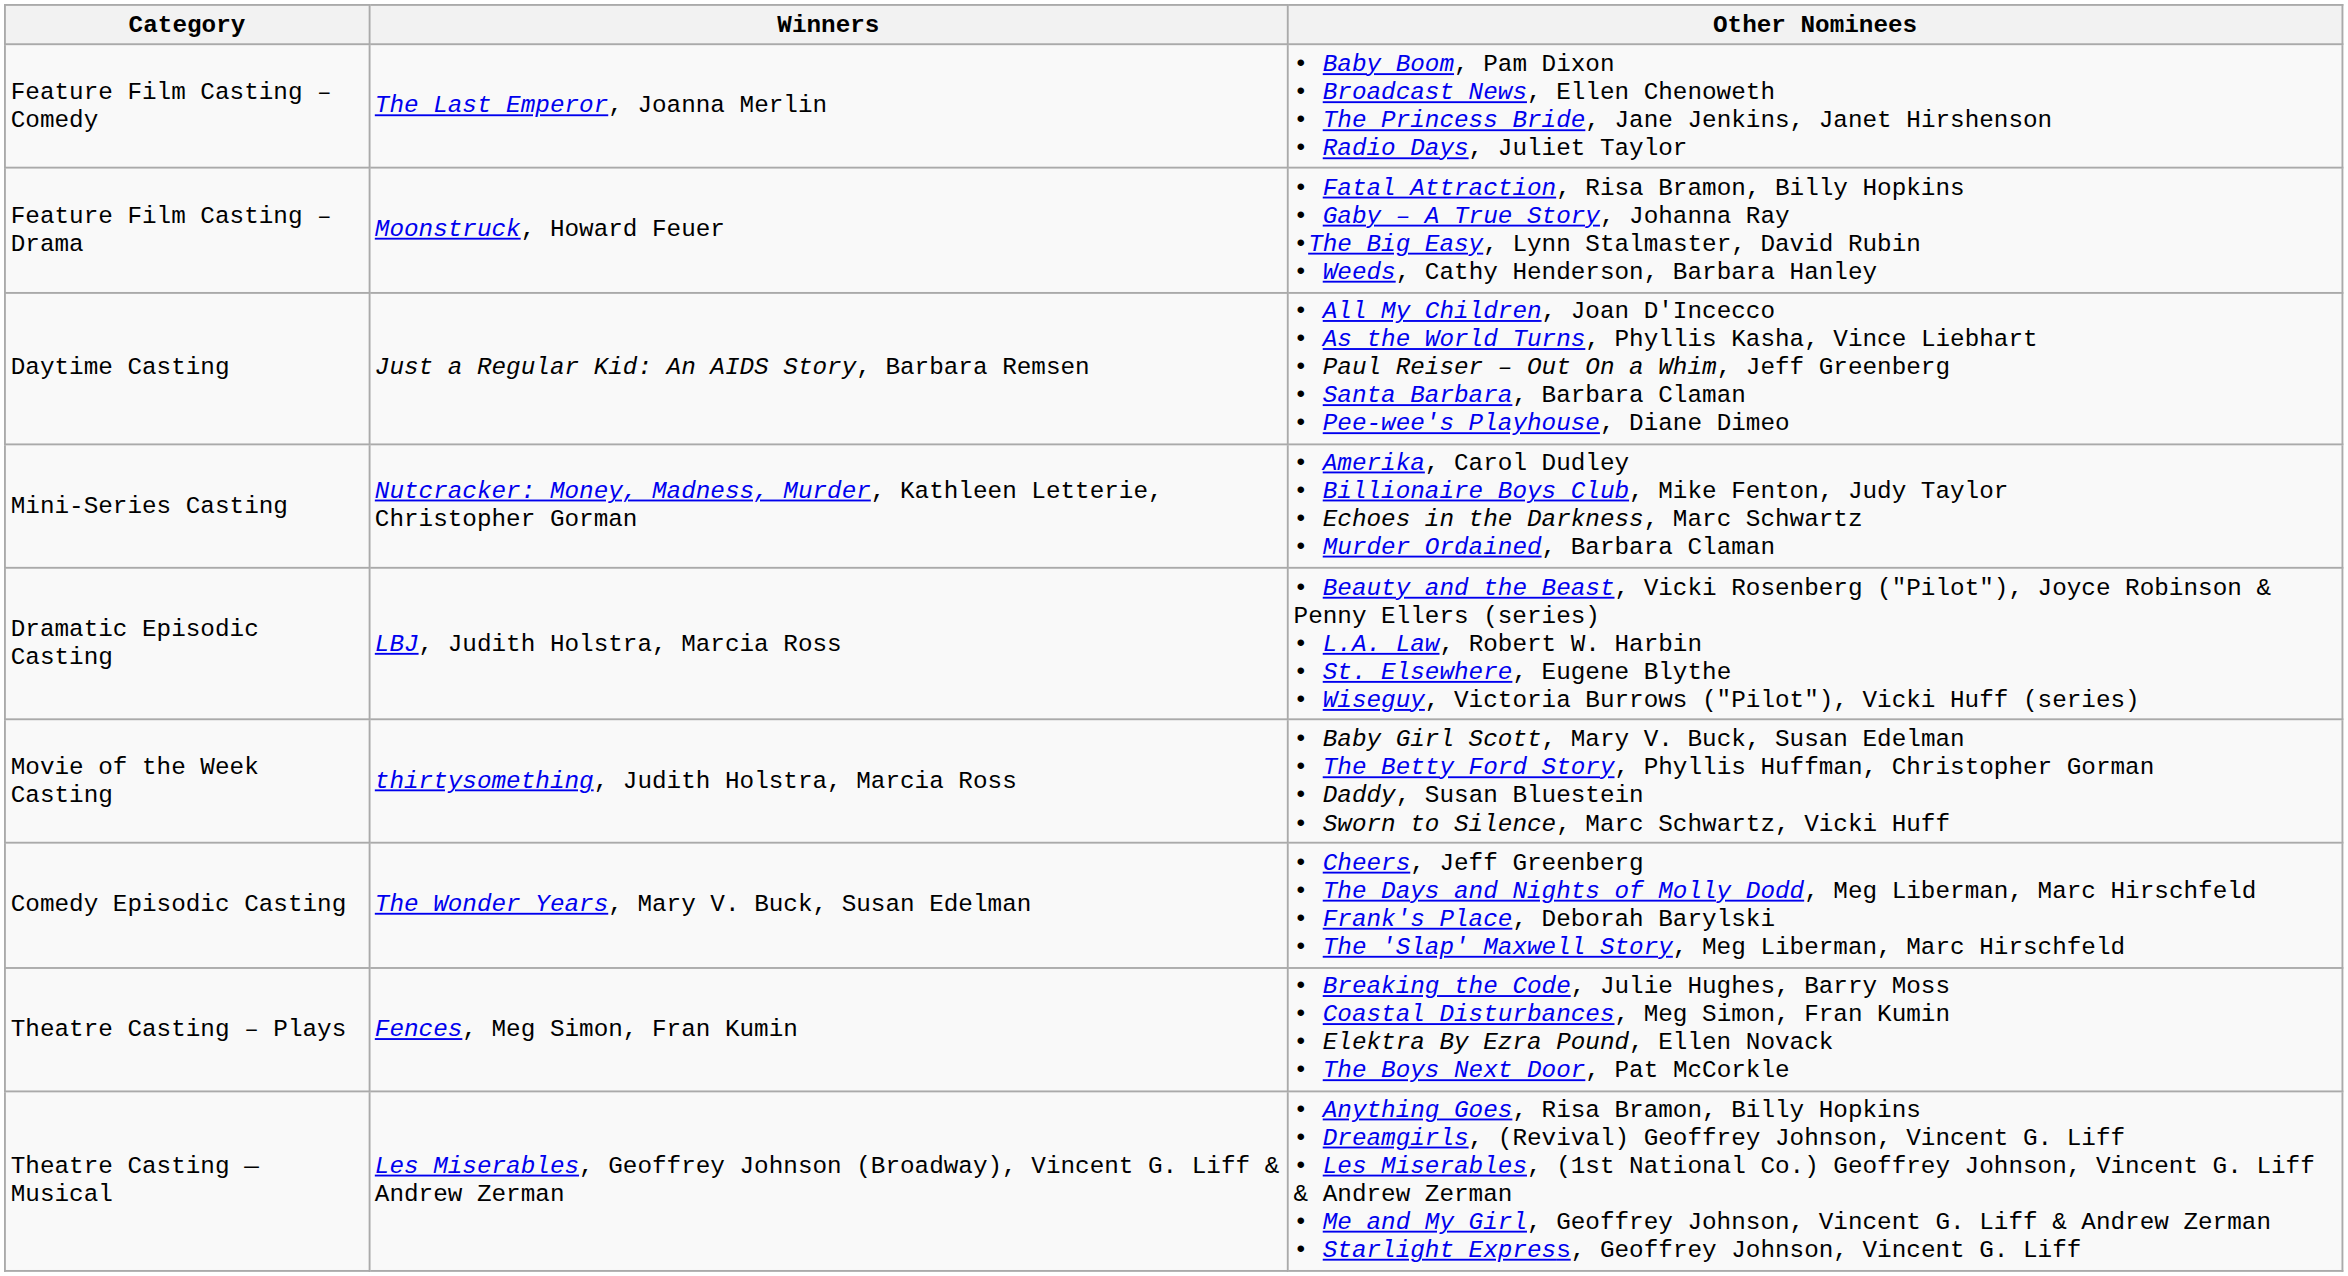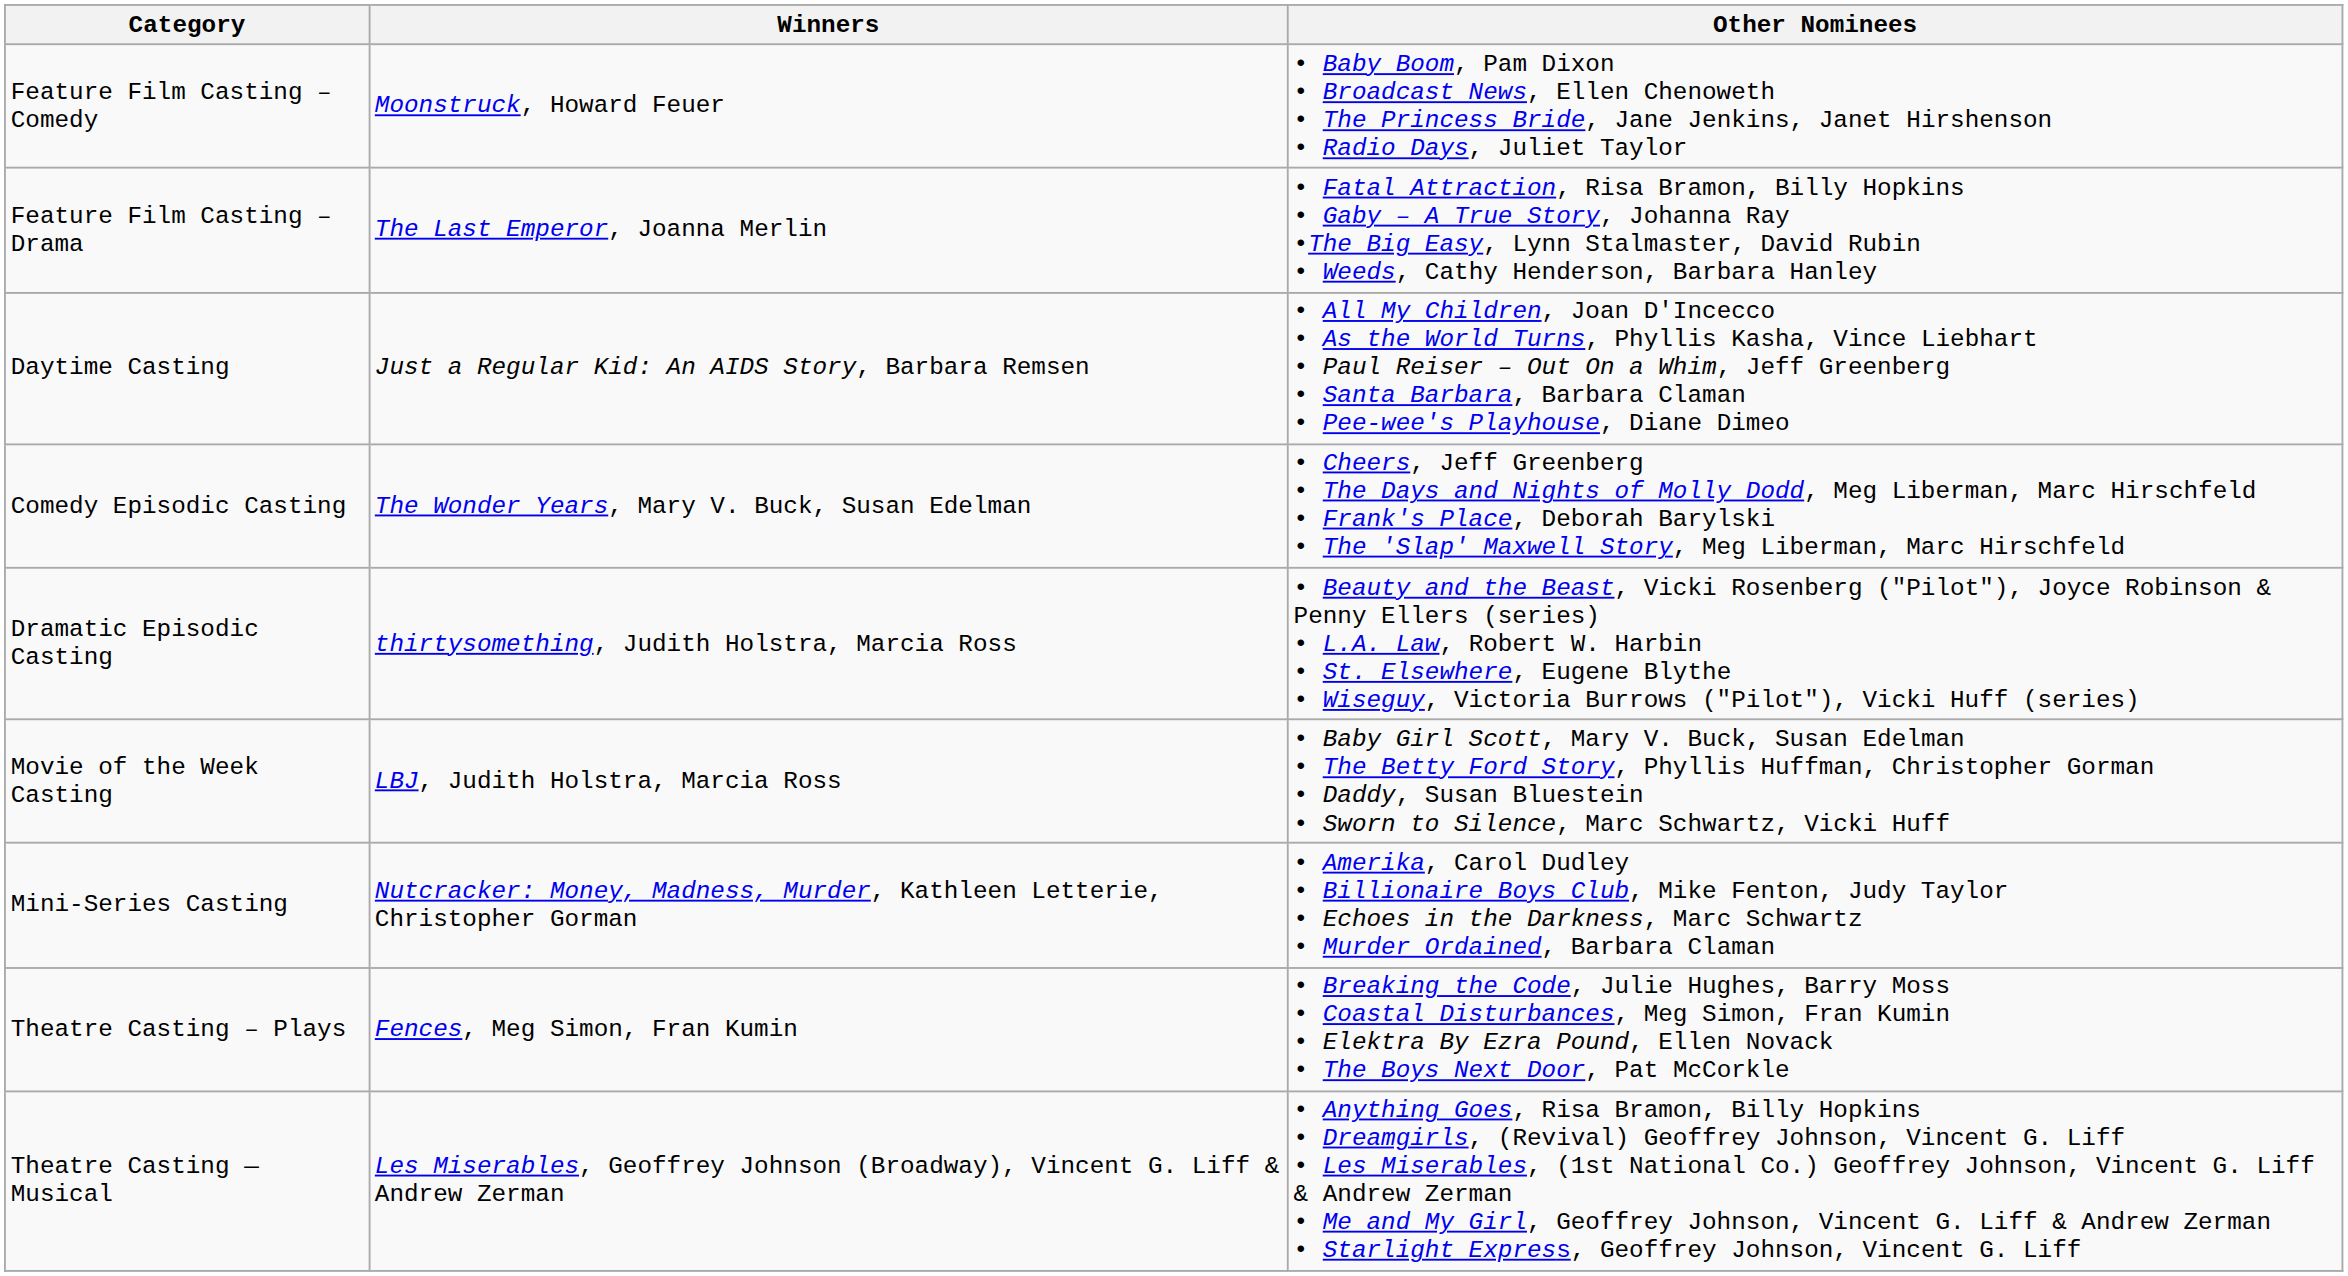 <table class="wikitable">
 <tr>
 <th>Category</th>
 <th>Winners</th>
 <th>Other Nominees</th>
 </tr>
 <tr>
 <td>Feature Film Casting – Comedy</td>
-<td><em><a href='#'>The Last Emperor</a></em>, Joanna Merlin</td>
+<td><em><a href='#'>Moonstruck</a></em>, Howard Feuer</td>
 <td>• <em><a href='#'>Baby Boom</a></em>, Pam Dixon<br>• <em><a href='#'>Broadcast News</a></em>, Ellen Chenoweth<br>• <em><a href='#'>The Princess Bride</a></em>, Jane Jenkins, Janet Hirshenson<br>• <em><a href='#'>Radio Days</a></em>, Juliet Taylor</td>
 </tr>
 <tr>
 <td>Feature Film Casting – Drama</td>
-<td><em><a href='#'>Moonstruck</a></em>, Howard Feuer</td>
+<td><em><a href='#'>The Last Emperor</a></em>, Joanna Merlin</td>
 <td>• <em><a href='#'>Fatal Attraction</a></em>, Risa Bramon, Billy Hopkins<br>• <em><a href='#'>Gaby – A True Story</a></em>, Johanna Ray<br>•<em><a href='#'>The Big Easy</a></em>, Lynn Stalmaster, David Rubin<br>• <em><a href='#'>Weeds</a></em>, Cathy Henderson, Barbara Hanley</td>
 </tr>
 <tr>
 <td>Daytime Casting</td>
 <td><em>Just a Regular Kid: An AIDS Story</em>, Barbara Remsen</td>
 <td>• <em><a href='#'>All My Children</a></em>, Joan D'Incecco<br>• <em><a href='#'>As the World Turns</a></em>, Phyllis Kasha, Vince Liebhart<br>• <em>Paul Reiser – Out On a Whim</em>, Jeff Greenberg<br>• <em><a href='#'>Santa Barbara</a></em>, Barbara Claman<br>• <em><a href='#'>Pee-wee's Playhouse</a></em>, Diane Dimeo</td>
 </tr>
 <tr>
-<td>Mini-Series Casting</td>
-<td><em><a href='#'>Nutcracker: Money, Madness, Murder</a></em>, Kathleen Letterie, Christopher Gorman</td>
-<td>• <em><a href='#'>Amerika</a></em>, Carol Dudley<br>• <em><a href='#'>Billionaire Boys Club</a></em>, Mike Fenton, Judy Taylor<br>• <em>Echoes in the Darkness</em>, Marc Schwartz<br>• <em><a href='#'>Murder Ordained</a></em>, Barbara Claman</td>
+<td>Comedy Episodic Casting</td>
+<td><em><a href='#'>The Wonder Years</a></em>, Mary V. Buck, Susan Edelman</td>
+<td>• <em><a href='#'>Cheers</a></em>, Jeff Greenberg<br>• <em><a href='#'>The Days and Nights of Molly Dodd</a></em>, Meg Liberman, Marc Hirschfeld<br>• <em><a href='#'>Frank's Place</a></em>, Deborah Barylski<br>• <em><a href='#'>The 'Slap' Maxwell Story</a></em>, Meg Liberman, Marc Hirschfeld</td>
 </tr>
 <tr>
 <td>Dramatic Episodic Casting</td>
-<td><em><a href='#'>LBJ</a></em>, Judith Holstra, Marcia Ross</td>
+<td><em><a href='#'>thirtysomething</a></em>, Judith Holstra, Marcia Ross</td>
 <td>• <em><a href='#'>Beauty and the Beast</a></em>, Vicki Rosenberg ("Pilot"), Joyce Robinson & Penny Ellers (series)<br>• <em><a href='#'>L.A. Law</a></em>, Robert W. Harbin<br>• <em><a href='#'>St. Elsewhere</a></em>, Eugene Blythe<br>• <em><a href='#'>Wiseguy</a></em>, Victoria Burrows ("Pilot"), Vicki Huff (series)</td>
 </tr>
 <tr>
 <td>Movie of the Week Casting</td>
-<td><em><a href='#'>thirtysomething</a></em>, Judith Holstra, Marcia Ross</td>
+<td><em><a href='#'>LBJ</a></em>, Judith Holstra, Marcia Ross</td>
 <td>• <em>Baby Girl Scott</em>, Mary V. Buck, Susan Edelman<br>• <em><a href='#'>The Betty Ford Story</a></em>, Phyllis Huffman, Christopher Gorman<br>• <em>Daddy</em>, Susan Bluestein<br>• <em>Sworn to Silence</em>, Marc Schwartz, Vicki Huff</td>
 </tr>
 <tr>
-<td>Comedy Episodic Casting</td>
-<td><em><a href='#'>The Wonder Years</a></em>, Mary V. Buck, Susan Edelman</td>
-<td>• <em><a href='#'>Cheers</a></em>, Jeff Greenberg<br>• <em><a href='#'>The Days and Nights of Molly Dodd</a></em>, Meg Liberman, Marc Hirschfeld<br>• <em><a href='#'>Frank's Place</a></em>, Deborah Barylski<br>• <em><a href='#'>The 'Slap' Maxwell Story</a></em>, Meg Liberman, Marc Hirschfeld</td>
+<td>Mini-Series Casting</td>
+<td><em><a href='#'>Nutcracker: Money, Madness, Murder</a></em>, Kathleen Letterie, Christopher Gorman</td>
+<td>• <em><a href='#'>Amerika</a></em>, Carol Dudley<br>• <em><a href='#'>Billionaire Boys Club</a></em>, Mike Fenton, Judy Taylor<br>• <em>Echoes in the Darkness</em>, Marc Schwartz<br>• <em><a href='#'>Murder Ordained</a></em>, Barbara Claman</td>
 </tr>
 <tr>
 <td>Theatre Casting – Plays</td>
 <td><em><a href='#'>Fences</a></em>, Meg Simon, Fran Kumin</td>
 <td>• <em><a href='#'>Breaking the Code</a></em>, Julie Hughes, Barry Moss<br>• <em><a href='#'>Coastal Disturbances</a></em>, Meg Simon, Fran Kumin<br>• <em>Elektra By Ezra Pound</em>, Ellen Novack<br>• <em><a href='#'>The Boys Next Door</a></em>, Pat McCorkle</td>
 </tr>
 <tr>
 <td>Theatre Casting —  Musical</td>
 <td><em><a href='#'>Les Miserables</a></em>, Geoffrey Johnson (Broadway), Vincent G. Liff & Andrew Zerman</td>
 <td>• <em><a href='#'>Anything Goes</a></em>, Risa Bramon, Billy Hopkins<br>• <em><a href='#'>Dreamgirls</a></em>, (Revival) Geoffrey Johnson, Vincent G. Liff<br>• <em><a href='#'>Les Miserables</a></em>, (1st National Co.) Geoffrey Johnson, Vincent G. Liff & Andrew Zerman<br>• <em><a href='#'>Me and My Girl</a></em>, Geoffrey Johnson, Vincent G. Liff & Andrew Zerman<br>• <a href='#'><em>Starlight Expres</em>s</a>, Geoffrey Johnson, Vincent G. Liff</td>
 </tr>
 </table>
